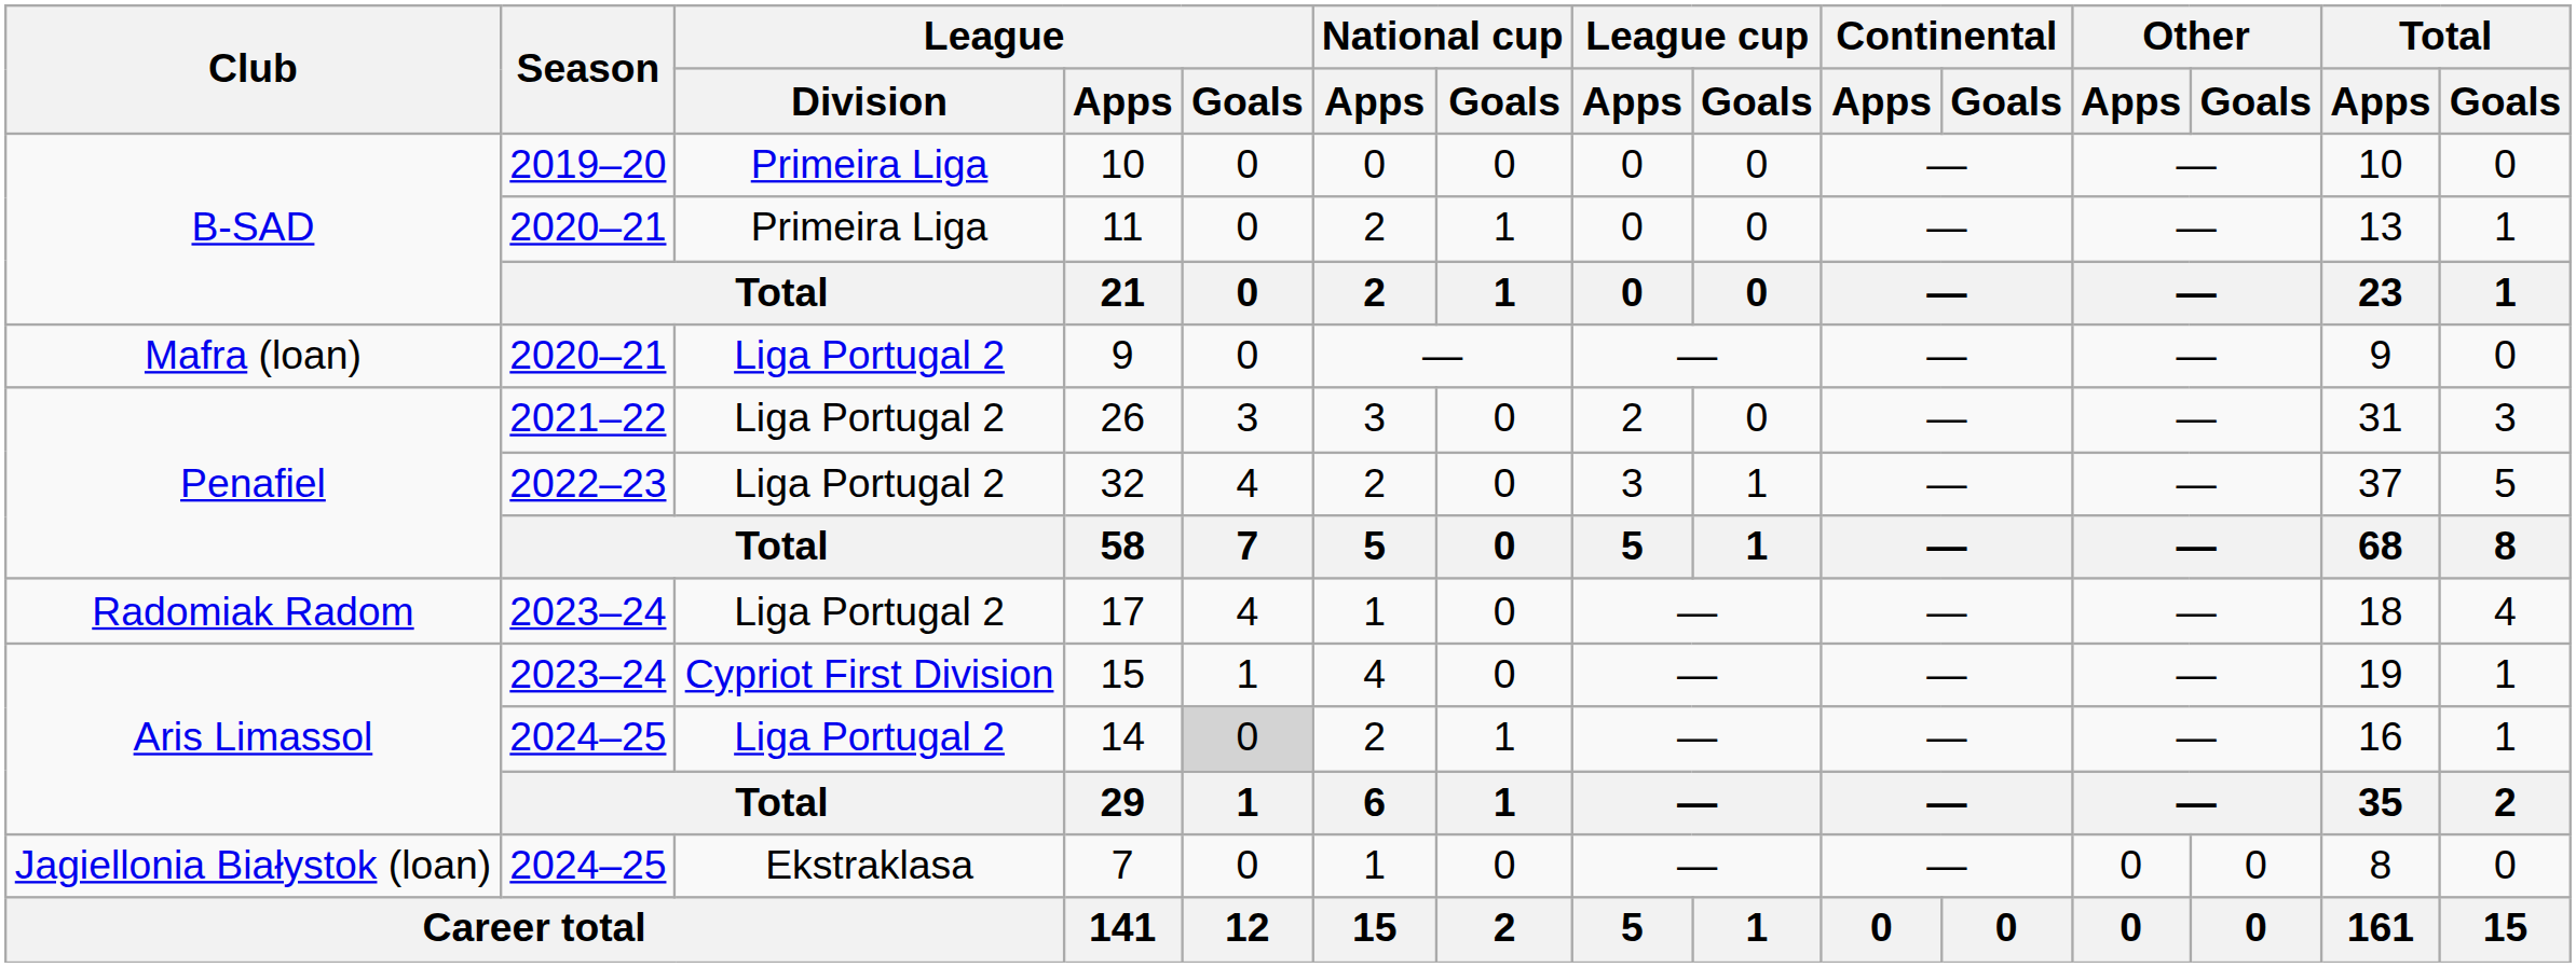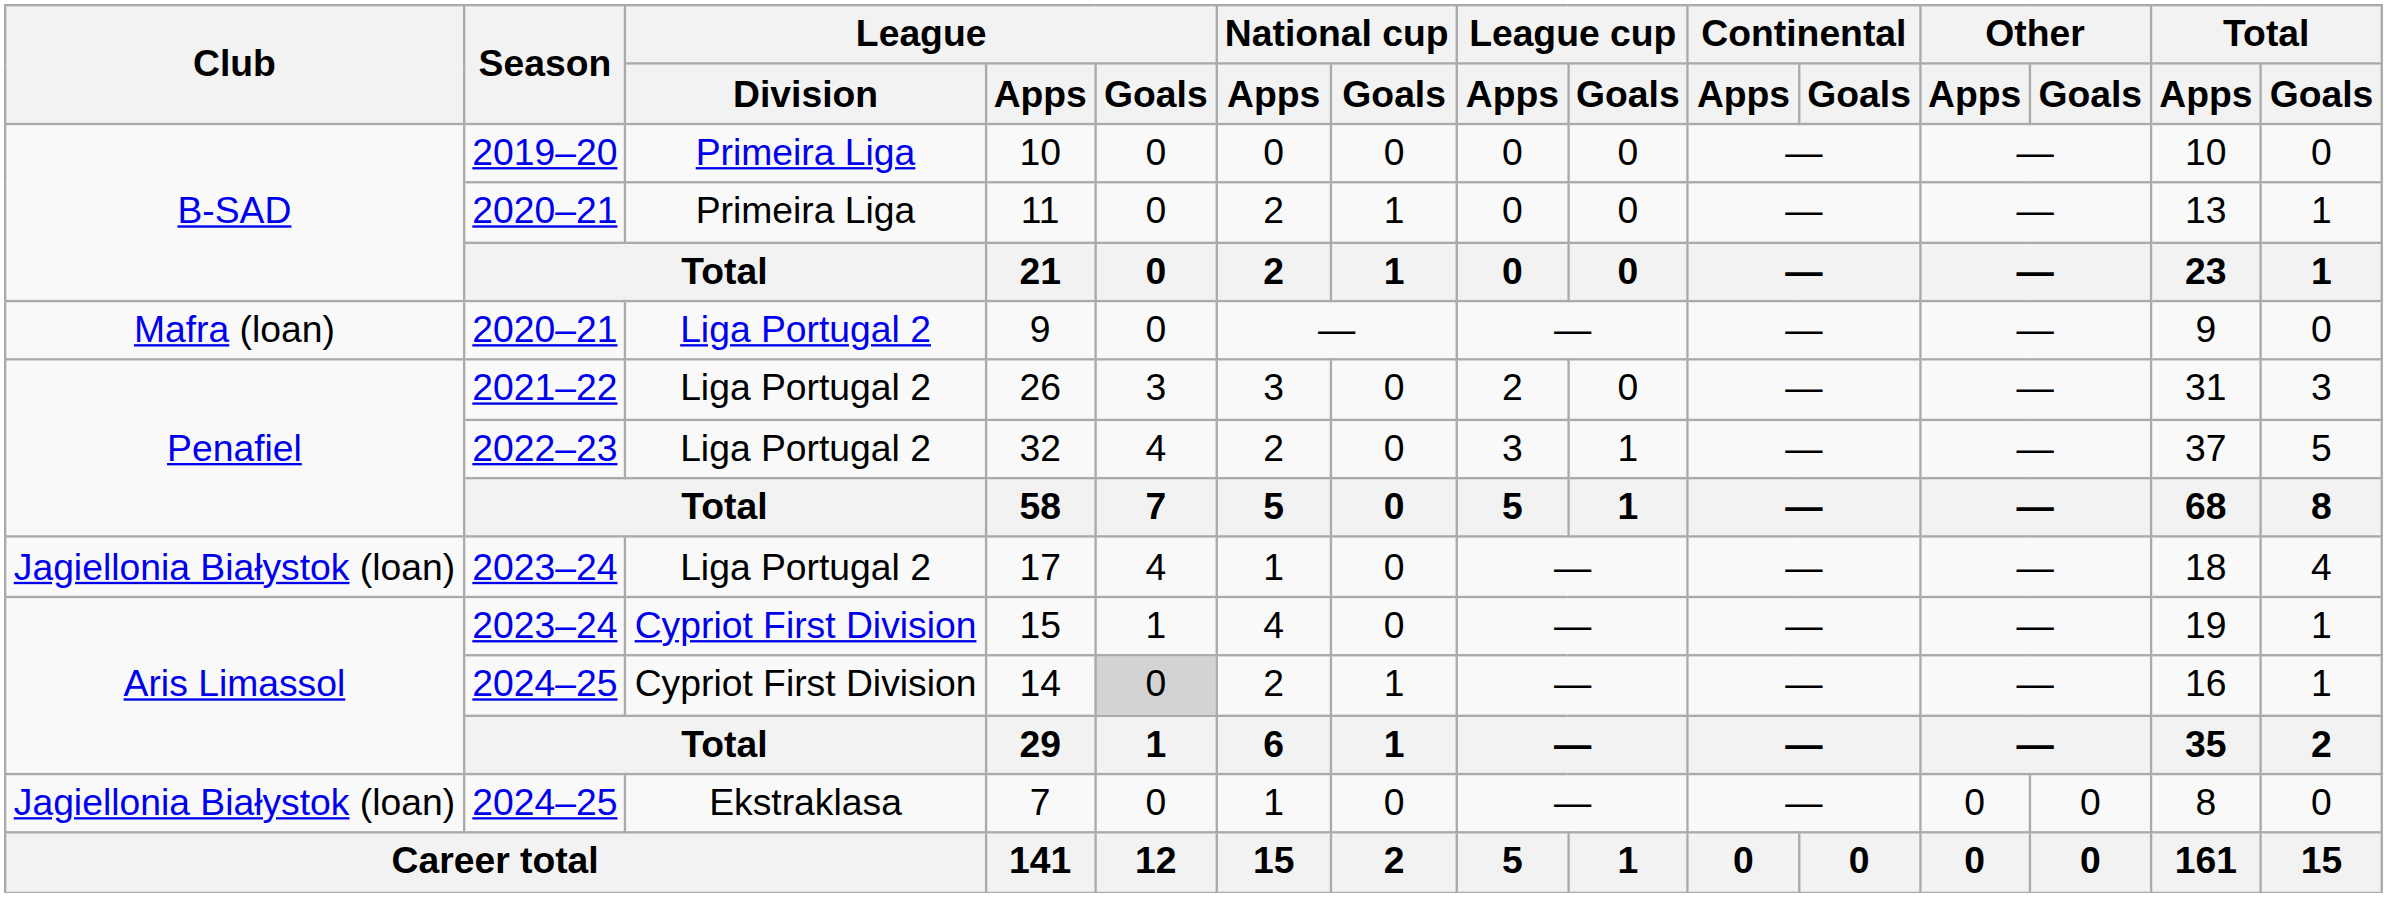 <table class="wikitable" style="text-align: center;">
 <tr>
 <th rowspan="2">Club</th>
 <th rowspan="2">Season</th>
 <th colspan="3">League</th>
 <th colspan="2">National cup</th>
 <th colspan="2">League cup</th>
 <th colspan="2">Continental</th>
 <th colspan="2">Other</th>
 <th colspan="2">Total</th>
 </tr>
 <tr>
 <th>Division</th>
 <th>Apps</th>
 <th>Goals</th>
 <th>Apps</th>
 <th>Goals</th>
 <th>Apps</th>
 <th>Goals</th>
 <th>Apps</th>
 <th>Goals</th>
 <th>Apps</th>
 <th>Goals</th>
 <th>Apps</th>
 <th>Goals</th>
 </tr>
 <tr>
 <td rowspan="3"><a href='#'>B-SAD</a></td>
 <td><a href='#'>2019–20</a></td>
 <td><a href='#'>Primeira Liga</a></td>
 <td>10</td>
 <td>0</td>
 <td>0</td>
 <td>0</td>
 <td>0</td>
 <td>0</td>
 <td colspan="2">—</td>
 <td colspan="2">—</td>
 <td>10</td>
 <td>0</td>
 </tr>
 <tr>
 <td><a href='#'>2020–21</a></td>
 <td>Primeira Liga</td>
 <td>11</td>
 <td>0</td>
 <td>2</td>
 <td>1</td>
 <td>0</td>
 <td>0</td>
 <td colspan="2">—</td>
 <td colspan="2">—</td>
 <td>13</td>
 <td>1</td>
 </tr>
 <tr>
 <th colspan="2">Total</th>
 <th>21</th>
 <th>0</th>
 <th>2</th>
 <th>1</th>
 <th>0</th>
 <th>0</th>
 <th colspan="2">—</th>
 <th colspan="2">—</th>
 <th>23</th>
 <th>1</th>
 </tr>
 <tr>
 <td><a href='#'>Mafra</a> (loan)</td>
 <td><a href='#'>2020–21</a></td>
 <td><a href='#'>Liga Portugal 2</a></td>
 <td>9</td>
 <td>0</td>
 <td colspan="2">—</td>
 <td colspan="2">—</td>
 <td colspan="2">—</td>
 <td colspan="2">—</td>
 <td>9</td>
 <td>0</td>
 </tr>
 <tr>
 <td rowspan="3"><a href='#'>Penafiel</a></td>
 <td><a href='#'>2021–22</a></td>
 <td>Liga Portugal 2</td>
 <td>26</td>
 <td>3</td>
 <td>3</td>
 <td>0</td>
 <td>2</td>
 <td>0</td>
 <td colspan="2">—</td>
 <td colspan="2">—</td>
 <td>31</td>
 <td>3</td>
 </tr>
 <tr>
 <td><a href='#'>2022–23</a></td>
 <td>Liga Portugal 2</td>
 <td>32</td>
 <td>4</td>
 <td>2</td>
 <td>0</td>
 <td>3</td>
 <td>1</td>
 <td colspan="2">—</td>
 <td colspan="2">—</td>
 <td>37</td>
 <td>5</td>
 </tr>
 <tr>
 <th colspan="2">Total</th>
 <th>58</th>
 <th>7</th>
 <th>5</th>
 <th>0</th>
 <th>5</th>
 <th>1</th>
 <th colspan="2">—</th>
 <th colspan="2">—</th>
 <th>68</th>
 <th>8</th>
 </tr>
 <tr>
-<td><a href='#'>Radomiak Radom</a></td>
+<td><a href='#'>Jagiellonia Białystok</a> (loan)</td>
 <td><a href='#'>2023–24</a></td>
 <td>Liga Portugal 2</td>
 <td>17</td>
 <td>4</td>
 <td>1</td>
 <td>0</td>
 <td colspan="2">—</td>
 <td colspan="2">—</td>
 <td colspan="2">—</td>
 <td>18</td>
 <td>4</td>
 </tr>
 <tr>
 <td rowspan="3"><a href='#'>Aris Limassol</a></td>
 <td><a href='#'>2023–24</a></td>
 <td><a href='#'>Cypriot First Division</a></td>
 <td>15</td>
 <td>1</td>
 <td>4</td>
 <td>0</td>
 <td colspan="2">—</td>
 <td colspan="2">—</td>
 <td colspan="2">—</td>
 <td>19</td>
 <td>1</td>
 </tr>
 <tr>
 <td><a href='#'>2024–25</a></td>
-<td><a href='#'>Liga Portugal 2</a></td>
+<td>Cypriot First Division</td>
 <td>14</td>
 <td style="background: lightgrey;">0</td>
 <td>2</td>
 <td>1</td>
 <td colspan="2">—</td>
 <td colspan="2">—</td>
 <td colspan="2">—</td>
 <td>16</td>
 <td>1</td>
 </tr>
 <tr>
 <th colspan="2">Total</th>
 <th>29</th>
 <th>1</th>
 <th>6</th>
 <th>1</th>
 <th colspan="2">—</th>
 <th colspan="2">—</th>
 <th colspan="2">—</th>
 <th>35</th>
 <th>2</th>
 </tr>
 <tr>
 <td><a href='#'>Jagiellonia Białystok</a> (loan)</td>
 <td><a href='#'>2024–25</a></td>
 <td>Ekstraklasa</td>
 <td>7</td>
 <td>0</td>
 <td>1</td>
 <td>0</td>
 <td colspan="2">—</td>
 <td colspan="2">—</td>
 <td>0</td>
 <td>0</td>
 <td>8</td>
 <td>0</td>
 </tr>
 <tr>
 <th colspan="3">Career total</th>
 <th>141</th>
 <th>12</th>
 <th>15</th>
 <th>2</th>
 <th>5</th>
 <th>1</th>
 <th>0</th>
 <th>0</th>
 <th>0</th>
 <th>0</th>
 <th>161</th>
 <th>15</th>
 </tr>
 </table>
